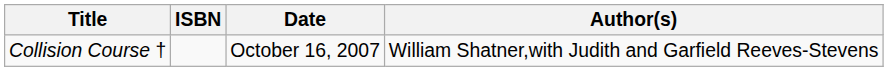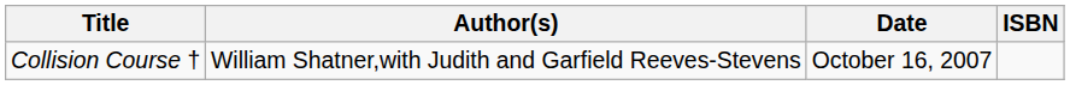 <table class="wikitable">
 <tr>
 <th>Title</th>
+<th>Author(s)</th>
+<th>Date</th>
 <th>ISBN</th>
-<th>Date</th>
-<th>Author(s)</th>
 </tr>
 <tr>
 <td><em>Collision Course</em> †</td>
+<td>William Shatner,with Judith and Garfield Reeves-Stevens</td>
+<td>October 16, 2007</td>
 <td></td>
-<td>October 16, 2007</td>
-<td>William Shatner,with Judith and Garfield Reeves-Stevens</td>
 </tr>
 </table>
